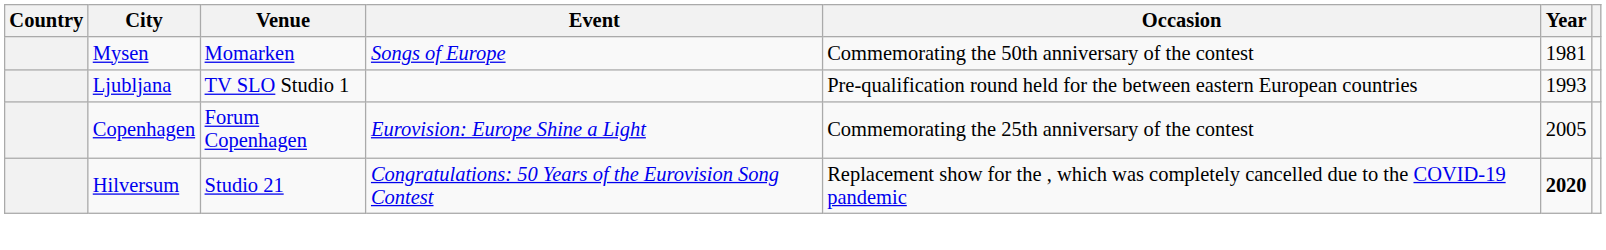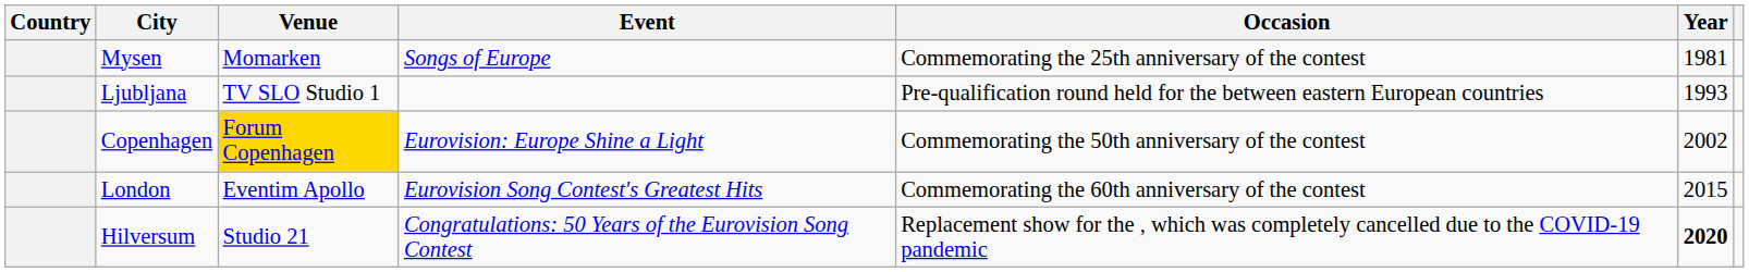 <table class="wikitable sortable plainrowheaders">
 <tr>
 <th scope="col">Country</th>
 <th scope="col">City</th>
 <th scope="col">Venue</th>
 <th scope="col">Event</th>
 <th scope="col">Occasion</th>
 <th scope="col">Year</th>
 <th scope="col" class="unsortable"></th>
 </tr>
 <tr>
 <th scope="row"></th>
 <td><a href='#'>Mysen</a></td>
 <td><a href='#'>Momarken</a></td>
 <td><em><a href='#'>Songs of Europe</a></em></td>
-<td>Commemorating the 50th anniversary of the contest</td>
+<td>Commemorating the 25th anniversary of the contest</td>
 <td>1981</td>
 <td></td>
 </tr>
 <tr>
 <th scope="row"></th>
 <td><a href='#'>Ljubljana</a></td>
 <td><a href='#'>TV SLO</a> Studio 1</td>
 <td></td>
 <td>Pre-qualification round held for the  between eastern European countries</td>
 <td>1993</td>
 <td></td>
 </tr>
 <tr>
 <th scope="row"></th>
 <td><a href='#'>Copenhagen</a></td>
-<td><a href='#'>Forum Copenhagen</a></td>
+<td style="background: gold;"><a href='#'>Forum Copenhagen</a></td>
 <td><em><a href='#'>Eurovision: Europe Shine a Light</a></em></td>
-<td>Commemorating the 25th anniversary of the contest</td>
-<td>2005</td>
+<td>Commemorating the 50th anniversary of the contest</td>
+<td>2002</td>
+<td></td>
+</tr>
+<tr>
+<th scope="row"></th>
+<td><a href='#'>London</a></td>
+<td><a href='#'>Eventim Apollo</a></td>
+<td><em><a href='#'>Eurovision Song Contest's Greatest Hits</a></em></td>
+<td>Commemorating the 60th anniversary of the contest</td>
+<td>2015</td>
 <td></td>
 </tr>
 <tr>
 <th scope="row"></th>
 <td><a href='#'>Hilversum</a></td>
 <td><a href='#'>Studio 21</a></td>
 <td><em><a href='#'>Congratulations: 50 Years of the Eurovision Song Contest</a></em></td>
 <td>Replacement show for the , which was completely cancelled due to the <a href='#'>COVID-19 pandemic</a></td>
 <td><strong>2020</strong></td>
 <td></td>
 </tr>
 </table>
